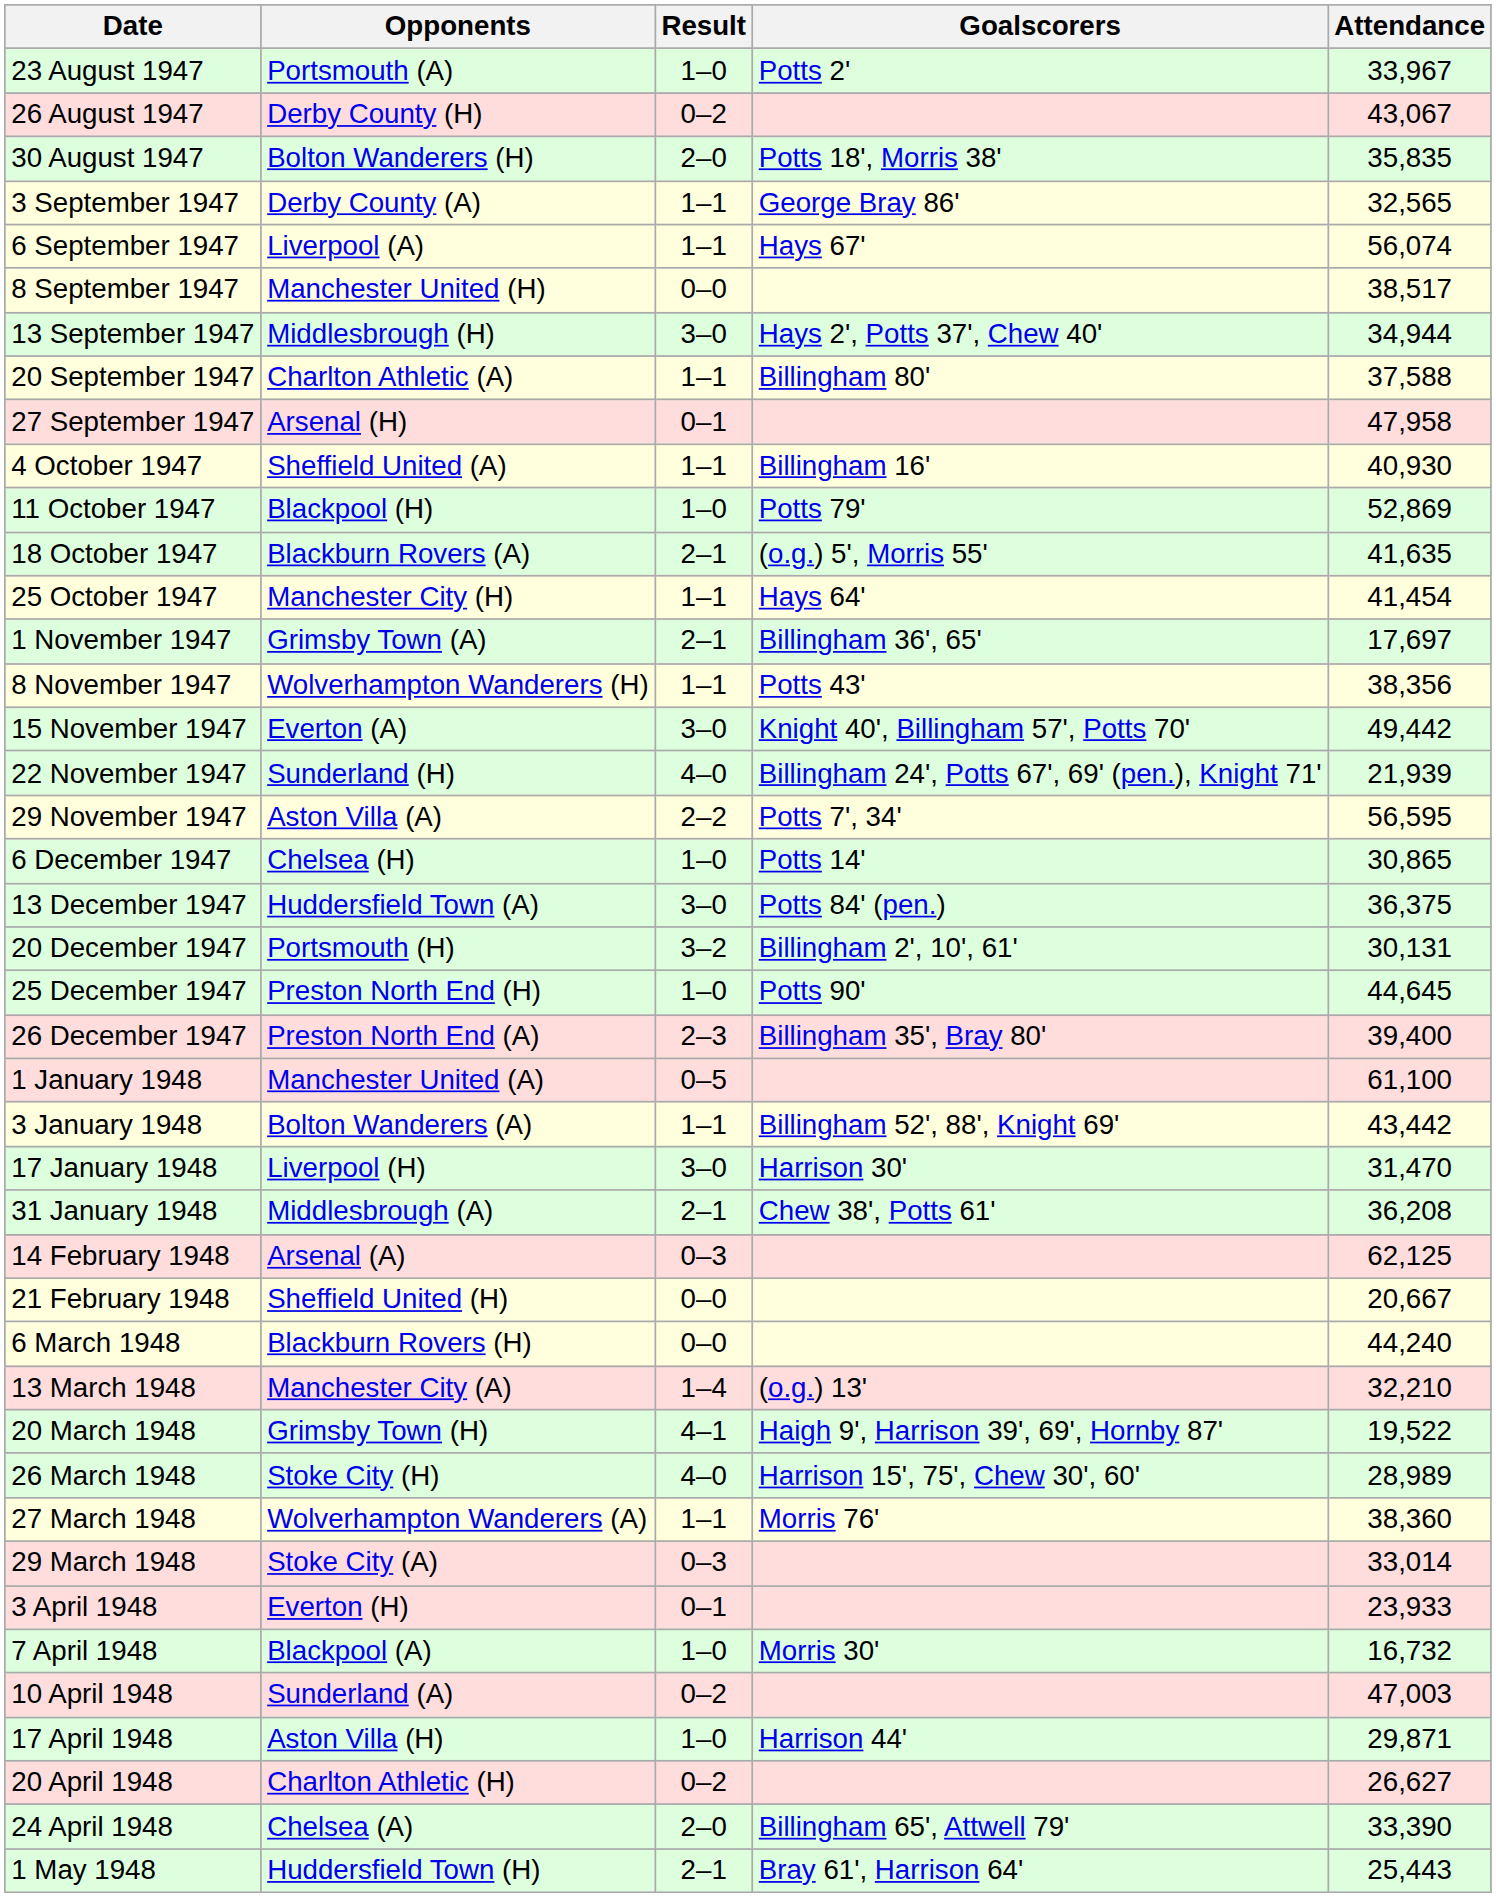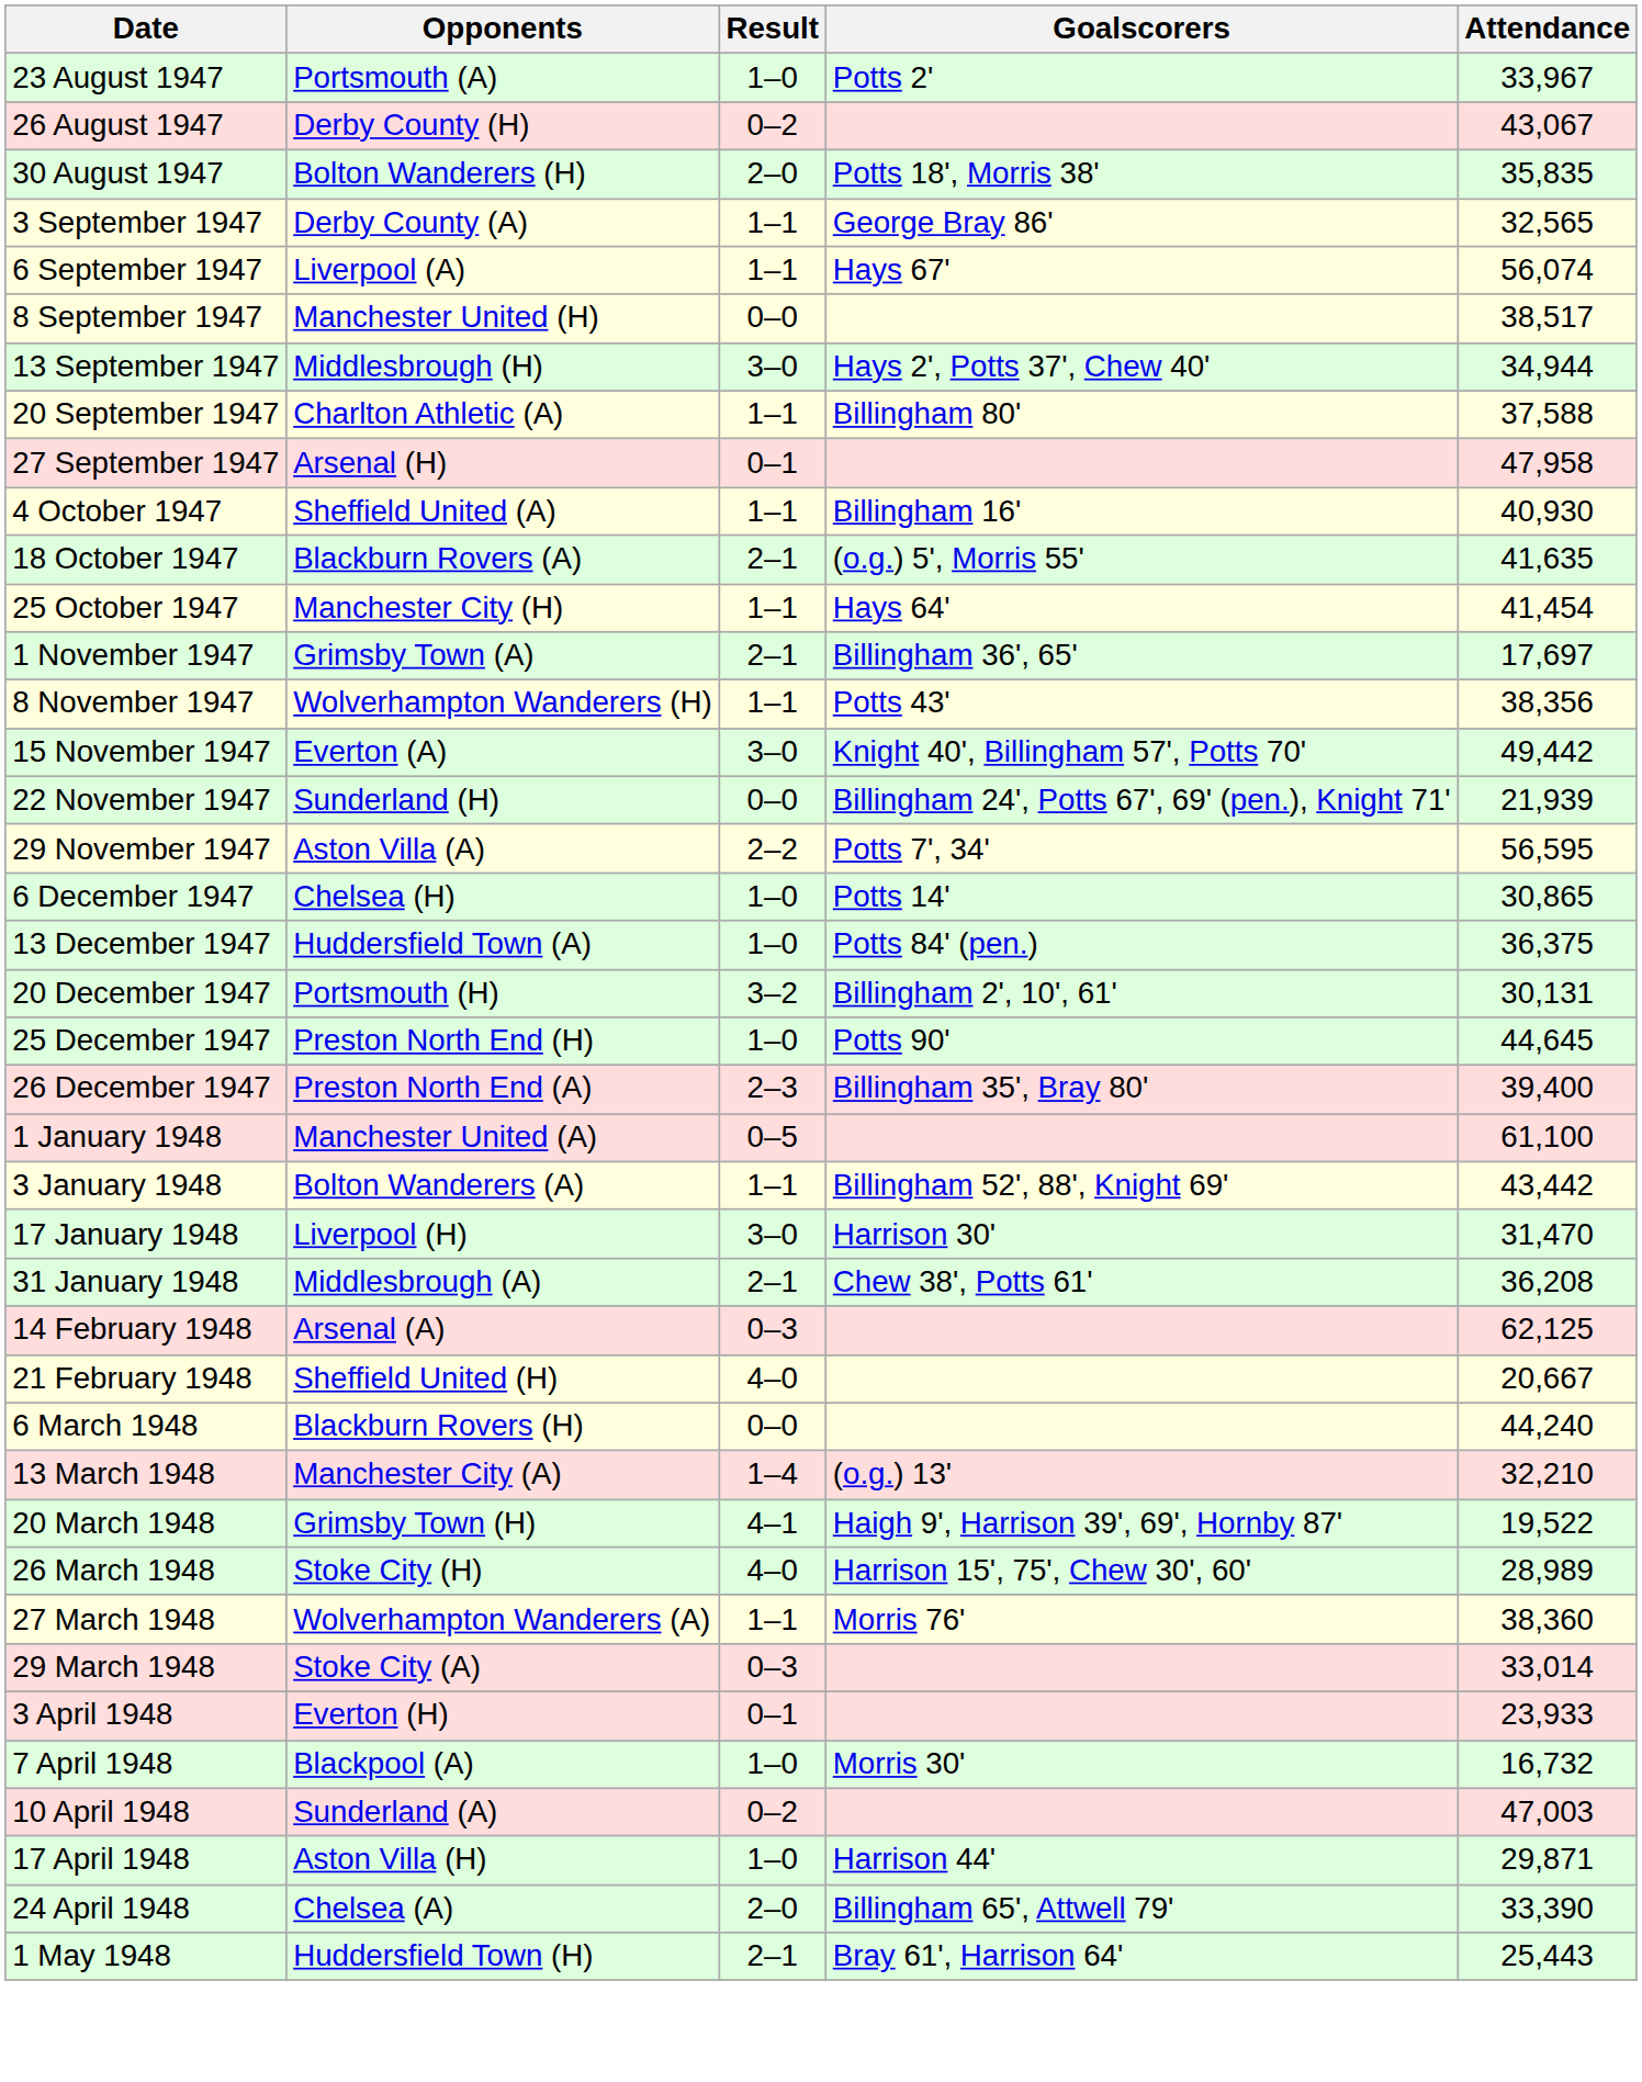 <table class="wikitable">
 <tr>
 <th>Date</th>
 <th>Opponents</th>
 <th>Result</th>
 <th>Goalscorers</th>
 <th>Attendance</th>
 </tr>
 <tr bgcolor="#ddffdd">
 <td>23 August 1947</td>
 <td><a href='#'>Portsmouth</a> (A)</td>
 <td align="center">1–0</td>
 <td><a href='#'>Potts</a> 2'</td>
 <td align="center">33,967</td>
 </tr>
 <tr bgcolor="#ffdddd">
 <td>26 August 1947</td>
 <td><a href='#'>Derby County</a> (H)</td>
 <td align="center">0–2</td>
 <td></td>
 <td align="center">43,067</td>
 </tr>
 <tr bgcolor="#ddffdd">
 <td>30 August 1947</td>
 <td><a href='#'>Bolton Wanderers</a> (H)</td>
 <td align="center">2–0</td>
 <td><a href='#'>Potts</a> 18', <a href='#'>Morris</a> 38'</td>
 <td align="center">35,835</td>
 </tr>
 <tr bgcolor="#ffffdd">
 <td>3 September 1947</td>
 <td><a href='#'>Derby County</a> (A)</td>
 <td align="center">1–1</td>
 <td><a href='#'>George Bray</a> 86'</td>
 <td align="center">32,565</td>
 </tr>
 <tr bgcolor="#ffffdd">
 <td>6 September 1947</td>
 <td><a href='#'>Liverpool</a> (A)</td>
 <td align="center">1–1</td>
 <td><a href='#'>Hays</a> 67'</td>
 <td align="center">56,074</td>
 </tr>
 <tr bgcolor="#ffffdd">
 <td>8 September 1947</td>
 <td><a href='#'>Manchester United</a> (H)</td>
 <td align="center">0–0</td>
 <td></td>
 <td align="center">38,517</td>
 </tr>
 <tr bgcolor="#ddffdd">
 <td>13 September 1947</td>
 <td><a href='#'>Middlesbrough</a> (H)</td>
 <td align="center">3–0</td>
 <td><a href='#'>Hays</a> 2', <a href='#'>Potts</a> 37', <a href='#'>Chew</a> 40'</td>
 <td align="center">34,944</td>
 </tr>
 <tr bgcolor="#ffffdd">
 <td>20 September 1947</td>
 <td><a href='#'>Charlton Athletic</a> (A)</td>
 <td align="center">1–1</td>
 <td><a href='#'>Billingham</a> 80'</td>
 <td align="center">37,588</td>
 </tr>
 <tr bgcolor="#ffdddd">
 <td>27 September 1947</td>
 <td><a href='#'>Arsenal</a> (H)</td>
 <td align="center">0–1</td>
 <td></td>
 <td align="center">47,958</td>
 </tr>
 <tr bgcolor="#ffffdd">
 <td>4 October 1947</td>
 <td><a href='#'>Sheffield United</a> (A)</td>
 <td align="center">1–1</td>
 <td><a href='#'>Billingham</a> 16'</td>
 <td align="center">40,930</td>
 </tr>
 <tr bgcolor="#ddffdd">
-<td>11 October 1947</td>
-<td><a href='#'>Blackpool</a> (H)</td>
-<td align="center">1–0</td>
-<td><a href='#'>Potts</a> 79'</td>
-<td align="center">52,869</td>
-</tr>
-<tr bgcolor="#ddffdd">
 <td>18 October 1947</td>
 <td><a href='#'>Blackburn Rovers</a> (A)</td>
 <td align="center">2–1</td>
 <td>(<a href='#'>o.g.</a>) 5', <a href='#'>Morris</a> 55'</td>
 <td align="center">41,635</td>
 </tr>
 <tr bgcolor="#ffffdd">
 <td>25 October 1947</td>
 <td><a href='#'>Manchester City</a> (H)</td>
 <td align="center">1–1</td>
 <td><a href='#'>Hays</a> 64'</td>
 <td align="center">41,454</td>
 </tr>
 <tr bgcolor="#ddffdd">
 <td>1 November 1947</td>
 <td><a href='#'>Grimsby Town</a> (A)</td>
 <td align="center">2–1</td>
 <td><a href='#'>Billingham</a> 36', 65'</td>
 <td align="center">17,697</td>
 </tr>
 <tr bgcolor="#ffffdd">
 <td>8 November 1947</td>
 <td><a href='#'>Wolverhampton Wanderers</a> (H)</td>
 <td align="center">1–1</td>
 <td><a href='#'>Potts</a> 43'</td>
 <td align="center">38,356</td>
 </tr>
 <tr bgcolor="#ddffdd">
 <td>15 November 1947</td>
 <td><a href='#'>Everton</a> (A)</td>
 <td align="center">3–0</td>
 <td><a href='#'>Knight</a> 40', <a href='#'>Billingham</a> 57', <a href='#'>Potts</a> 70'</td>
 <td align="center">49,442</td>
 </tr>
 <tr bgcolor="#ddffdd">
 <td>22 November 1947</td>
 <td><a href='#'>Sunderland</a> (H)</td>
-<td align="center">4–0</td>
+<td align="center">0–0</td>
 <td><a href='#'>Billingham</a> 24', <a href='#'>Potts</a> 67', 69' (<a href='#'>pen.</a>), <a href='#'>Knight</a> 71'</td>
 <td align="center">21,939</td>
 </tr>
 <tr bgcolor="#ffffdd">
 <td>29 November 1947</td>
 <td><a href='#'>Aston Villa</a> (A)</td>
 <td align="center">2–2</td>
 <td><a href='#'>Potts</a> 7', 34'</td>
 <td align="center">56,595</td>
 </tr>
 <tr bgcolor="#ddffdd">
 <td>6 December 1947</td>
 <td><a href='#'>Chelsea</a> (H)</td>
 <td align="center">1–0</td>
 <td><a href='#'>Potts</a> 14'</td>
 <td align="center">30,865</td>
 </tr>
 <tr bgcolor="#ddffdd">
 <td>13 December 1947</td>
 <td><a href='#'>Huddersfield Town</a> (A)</td>
-<td align="center">3–0</td>
+<td align="center">1–0</td>
 <td><a href='#'>Potts</a> 84' (<a href='#'>pen.</a>)</td>
 <td align="center">36,375</td>
 </tr>
 <tr bgcolor="#ddffdd">
 <td>20 December 1947</td>
 <td><a href='#'>Portsmouth</a> (H)</td>
 <td align="center">3–2</td>
 <td><a href='#'>Billingham</a> 2', 10', 61'</td>
 <td align="center">30,131</td>
 </tr>
 <tr bgcolor="#ddffdd">
 <td>25 December 1947</td>
 <td><a href='#'>Preston North End</a> (H)</td>
 <td align="center">1–0</td>
 <td><a href='#'>Potts</a> 90'</td>
 <td align="center">44,645</td>
 </tr>
 <tr bgcolor="#ffdddd">
 <td>26 December 1947</td>
 <td><a href='#'>Preston North End</a> (A)</td>
 <td align="center">2–3</td>
 <td><a href='#'>Billingham</a> 35', <a href='#'>Bray</a> 80'</td>
 <td align="center">39,400</td>
 </tr>
 <tr bgcolor="#ffdddd">
 <td>1 January 1948</td>
 <td><a href='#'>Manchester United</a> (A)</td>
 <td align="center">0–5</td>
 <td></td>
 <td align="center">61,100</td>
 </tr>
 <tr bgcolor="#ffffdd">
 <td>3 January 1948</td>
 <td><a href='#'>Bolton Wanderers</a> (A)</td>
 <td align="center">1–1</td>
 <td><a href='#'>Billingham</a> 52', 88', <a href='#'>Knight</a> 69'</td>
 <td align="center">43,442</td>
 </tr>
 <tr bgcolor="#ddffdd">
 <td>17 January 1948</td>
 <td><a href='#'>Liverpool</a> (H)</td>
 <td align="center">3–0</td>
 <td><a href='#'>Harrison</a> 30'</td>
 <td align="center">31,470</td>
 </tr>
 <tr bgcolor="#ddffdd">
 <td>31 January 1948</td>
 <td><a href='#'>Middlesbrough</a> (A)</td>
 <td align="center">2–1</td>
 <td><a href='#'>Chew</a> 38', <a href='#'>Potts</a> 61'</td>
 <td align="center">36,208</td>
 </tr>
 <tr bgcolor="#ffdddd">
 <td>14 February 1948</td>
 <td><a href='#'>Arsenal</a> (A)</td>
 <td align="center">0–3</td>
 <td></td>
 <td align="center">62,125</td>
 </tr>
 <tr bgcolor="#ffffdd">
 <td>21 February 1948</td>
 <td><a href='#'>Sheffield United</a> (H)</td>
-<td align="center">0–0</td>
+<td align="center">4–0</td>
 <td></td>
 <td align="center">20,667</td>
 </tr>
 <tr bgcolor="#ffffdd">
 <td>6 March 1948</td>
 <td><a href='#'>Blackburn Rovers</a> (H)</td>
 <td align="center">0–0</td>
 <td></td>
 <td align="center">44,240</td>
 </tr>
 <tr bgcolor="#ffdddd">
 <td>13 March 1948</td>
 <td><a href='#'>Manchester City</a> (A)</td>
 <td align="center">1–4</td>
 <td>(<a href='#'>o.g.</a>) 13'</td>
 <td align="center">32,210</td>
 </tr>
 <tr bgcolor="#ddffdd">
 <td>20 March 1948</td>
 <td><a href='#'>Grimsby Town</a> (H)</td>
 <td align="center">4–1</td>
 <td><a href='#'>Haigh</a> 9', <a href='#'>Harrison</a> 39', 69', <a href='#'>Hornby</a> 87'</td>
 <td align="center">19,522</td>
 </tr>
 <tr bgcolor="#ddffdd">
 <td>26 March 1948</td>
 <td><a href='#'>Stoke City</a> (H)</td>
 <td align="center">4–0</td>
 <td><a href='#'>Harrison</a> 15', 75', <a href='#'>Chew</a> 30', 60'</td>
 <td align="center">28,989</td>
 </tr>
 <tr bgcolor="#ffffdd">
 <td>27 March 1948</td>
 <td><a href='#'>Wolverhampton Wanderers</a> (A)</td>
 <td align="center">1–1</td>
 <td><a href='#'>Morris</a> 76'</td>
 <td align="center">38,360</td>
 </tr>
 <tr bgcolor="#ffdddd">
 <td>29 March 1948</td>
 <td><a href='#'>Stoke City</a> (A)</td>
 <td align="center">0–3</td>
 <td></td>
 <td align="center">33,014</td>
 </tr>
 <tr bgcolor="#ffdddd">
 <td>3 April 1948</td>
 <td><a href='#'>Everton</a> (H)</td>
 <td align="center">0–1</td>
 <td></td>
 <td align="center">23,933</td>
 </tr>
 <tr bgcolor="#ddffdd">
 <td>7 April 1948</td>
 <td><a href='#'>Blackpool</a> (A)</td>
 <td align="center">1–0</td>
 <td><a href='#'>Morris</a> 30'</td>
 <td align="center">16,732</td>
 </tr>
 <tr bgcolor="#ffdddd">
 <td>10 April 1948</td>
 <td><a href='#'>Sunderland</a> (A)</td>
 <td align="center">0–2</td>
 <td></td>
 <td align="center">47,003</td>
 </tr>
 <tr bgcolor="#ddffdd">
 <td>17 April 1948</td>
 <td><a href='#'>Aston Villa</a> (H)</td>
 <td align="center">1–0</td>
 <td><a href='#'>Harrison</a> 44'</td>
 <td align="center">29,871</td>
 </tr>
-<tr bgcolor="#ffdddd">
-<td>20 April 1948</td>
-<td><a href='#'>Charlton Athletic</a> (H)</td>
-<td align="center">0–2</td>
-<td></td>
-<td align="center">26,627</td>
-</tr>
 <tr bgcolor="#ddffdd">
 <td>24 April 1948</td>
 <td><a href='#'>Chelsea</a> (A)</td>
 <td align="center">2–0</td>
 <td><a href='#'>Billingham</a> 65', <a href='#'>Attwell</a> 79'</td>
 <td align="center">33,390</td>
 </tr>
 <tr bgcolor="#ddffdd">
 <td>1 May 1948</td>
 <td><a href='#'>Huddersfield Town</a> (H)</td>
 <td align="center">2–1</td>
 <td><a href='#'>Bray</a> 61', <a href='#'>Harrison</a> 64'</td>
 <td align="center">25,443</td>
 </tr>
 </table>
